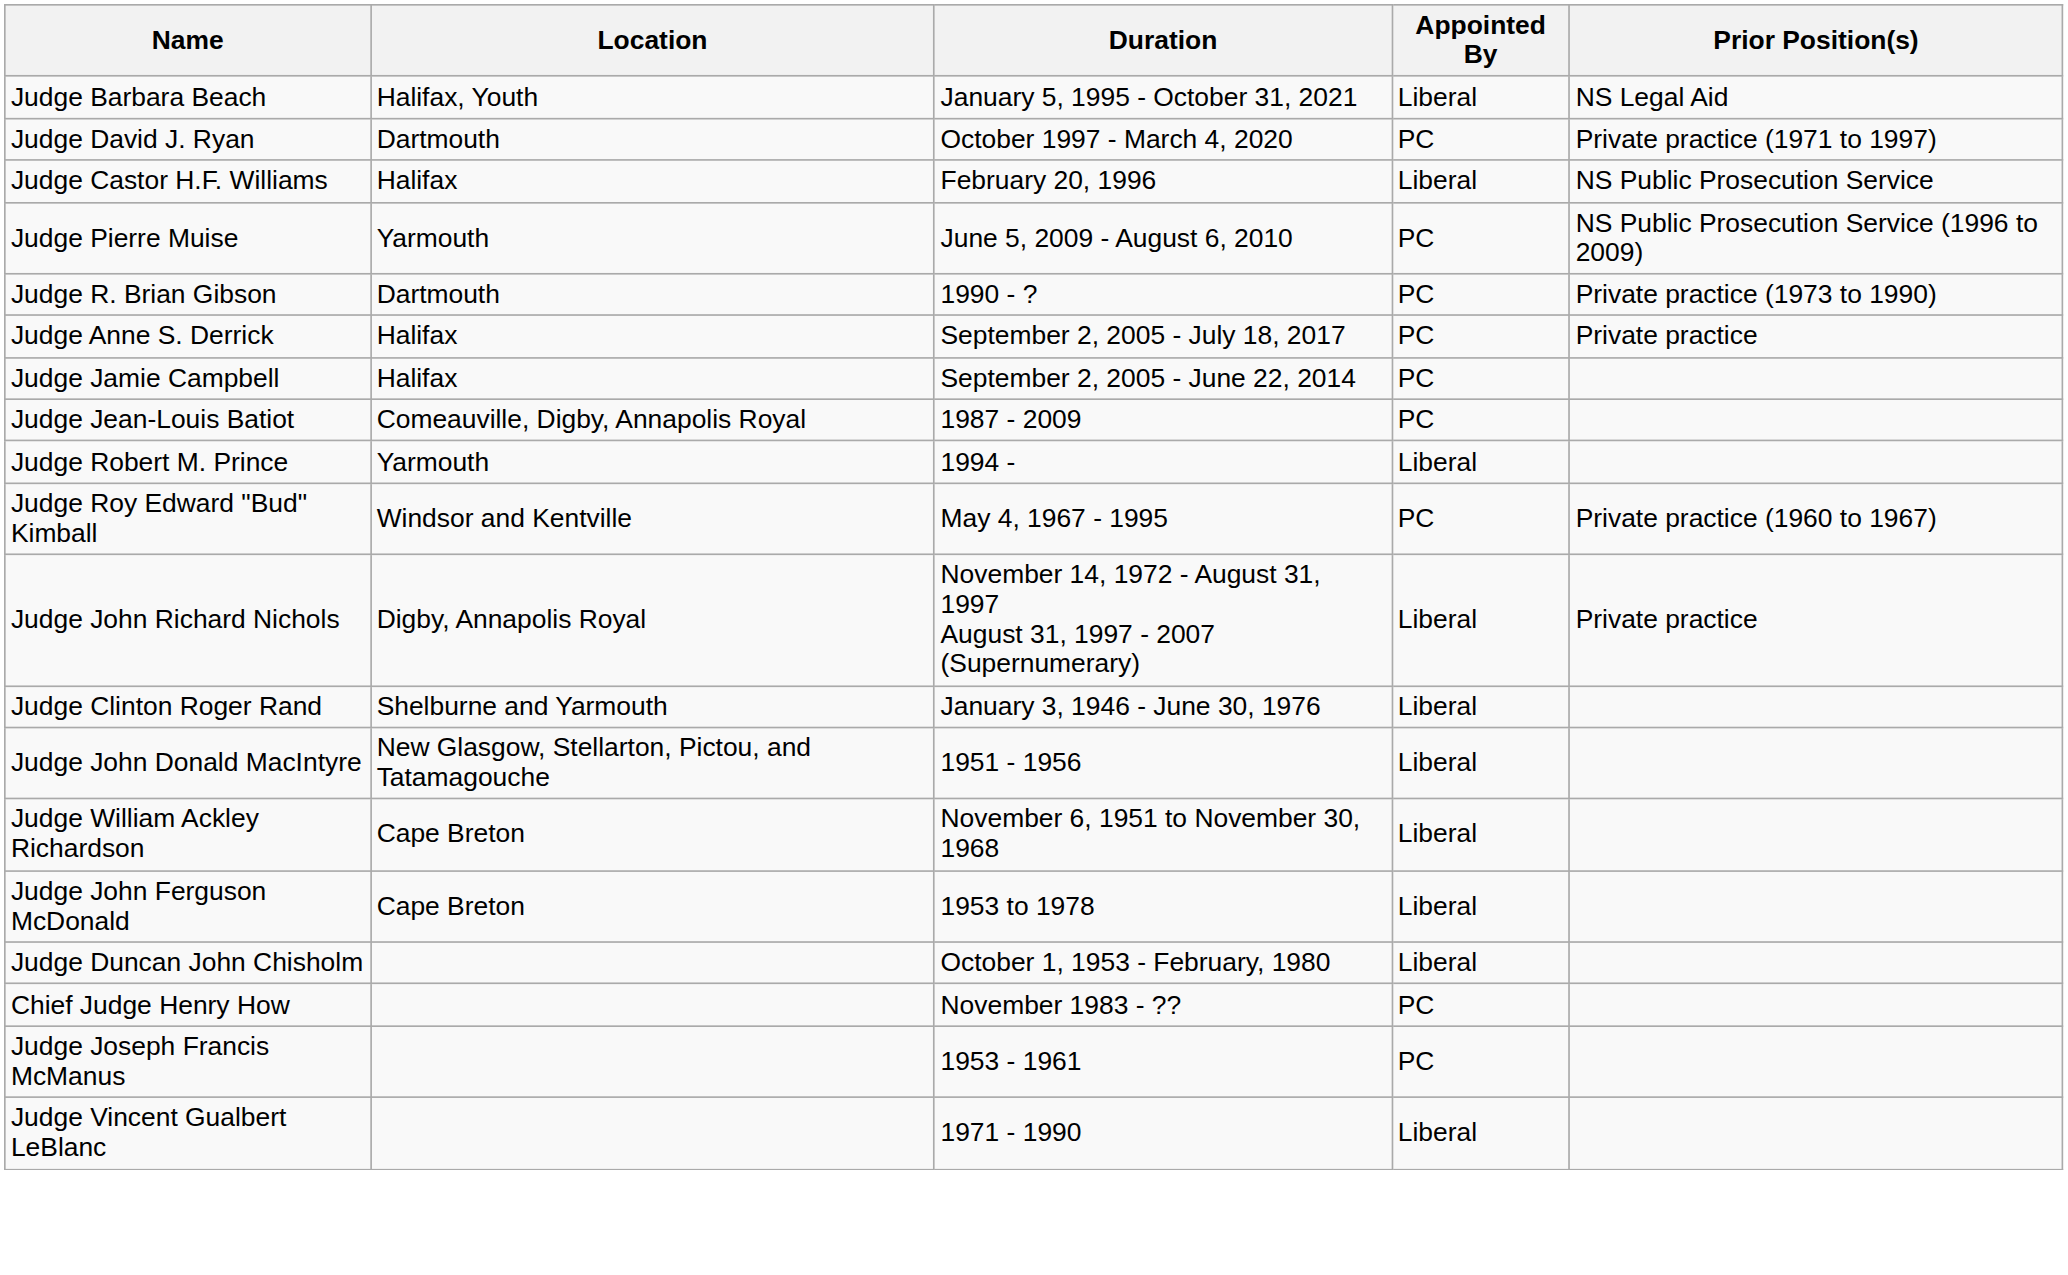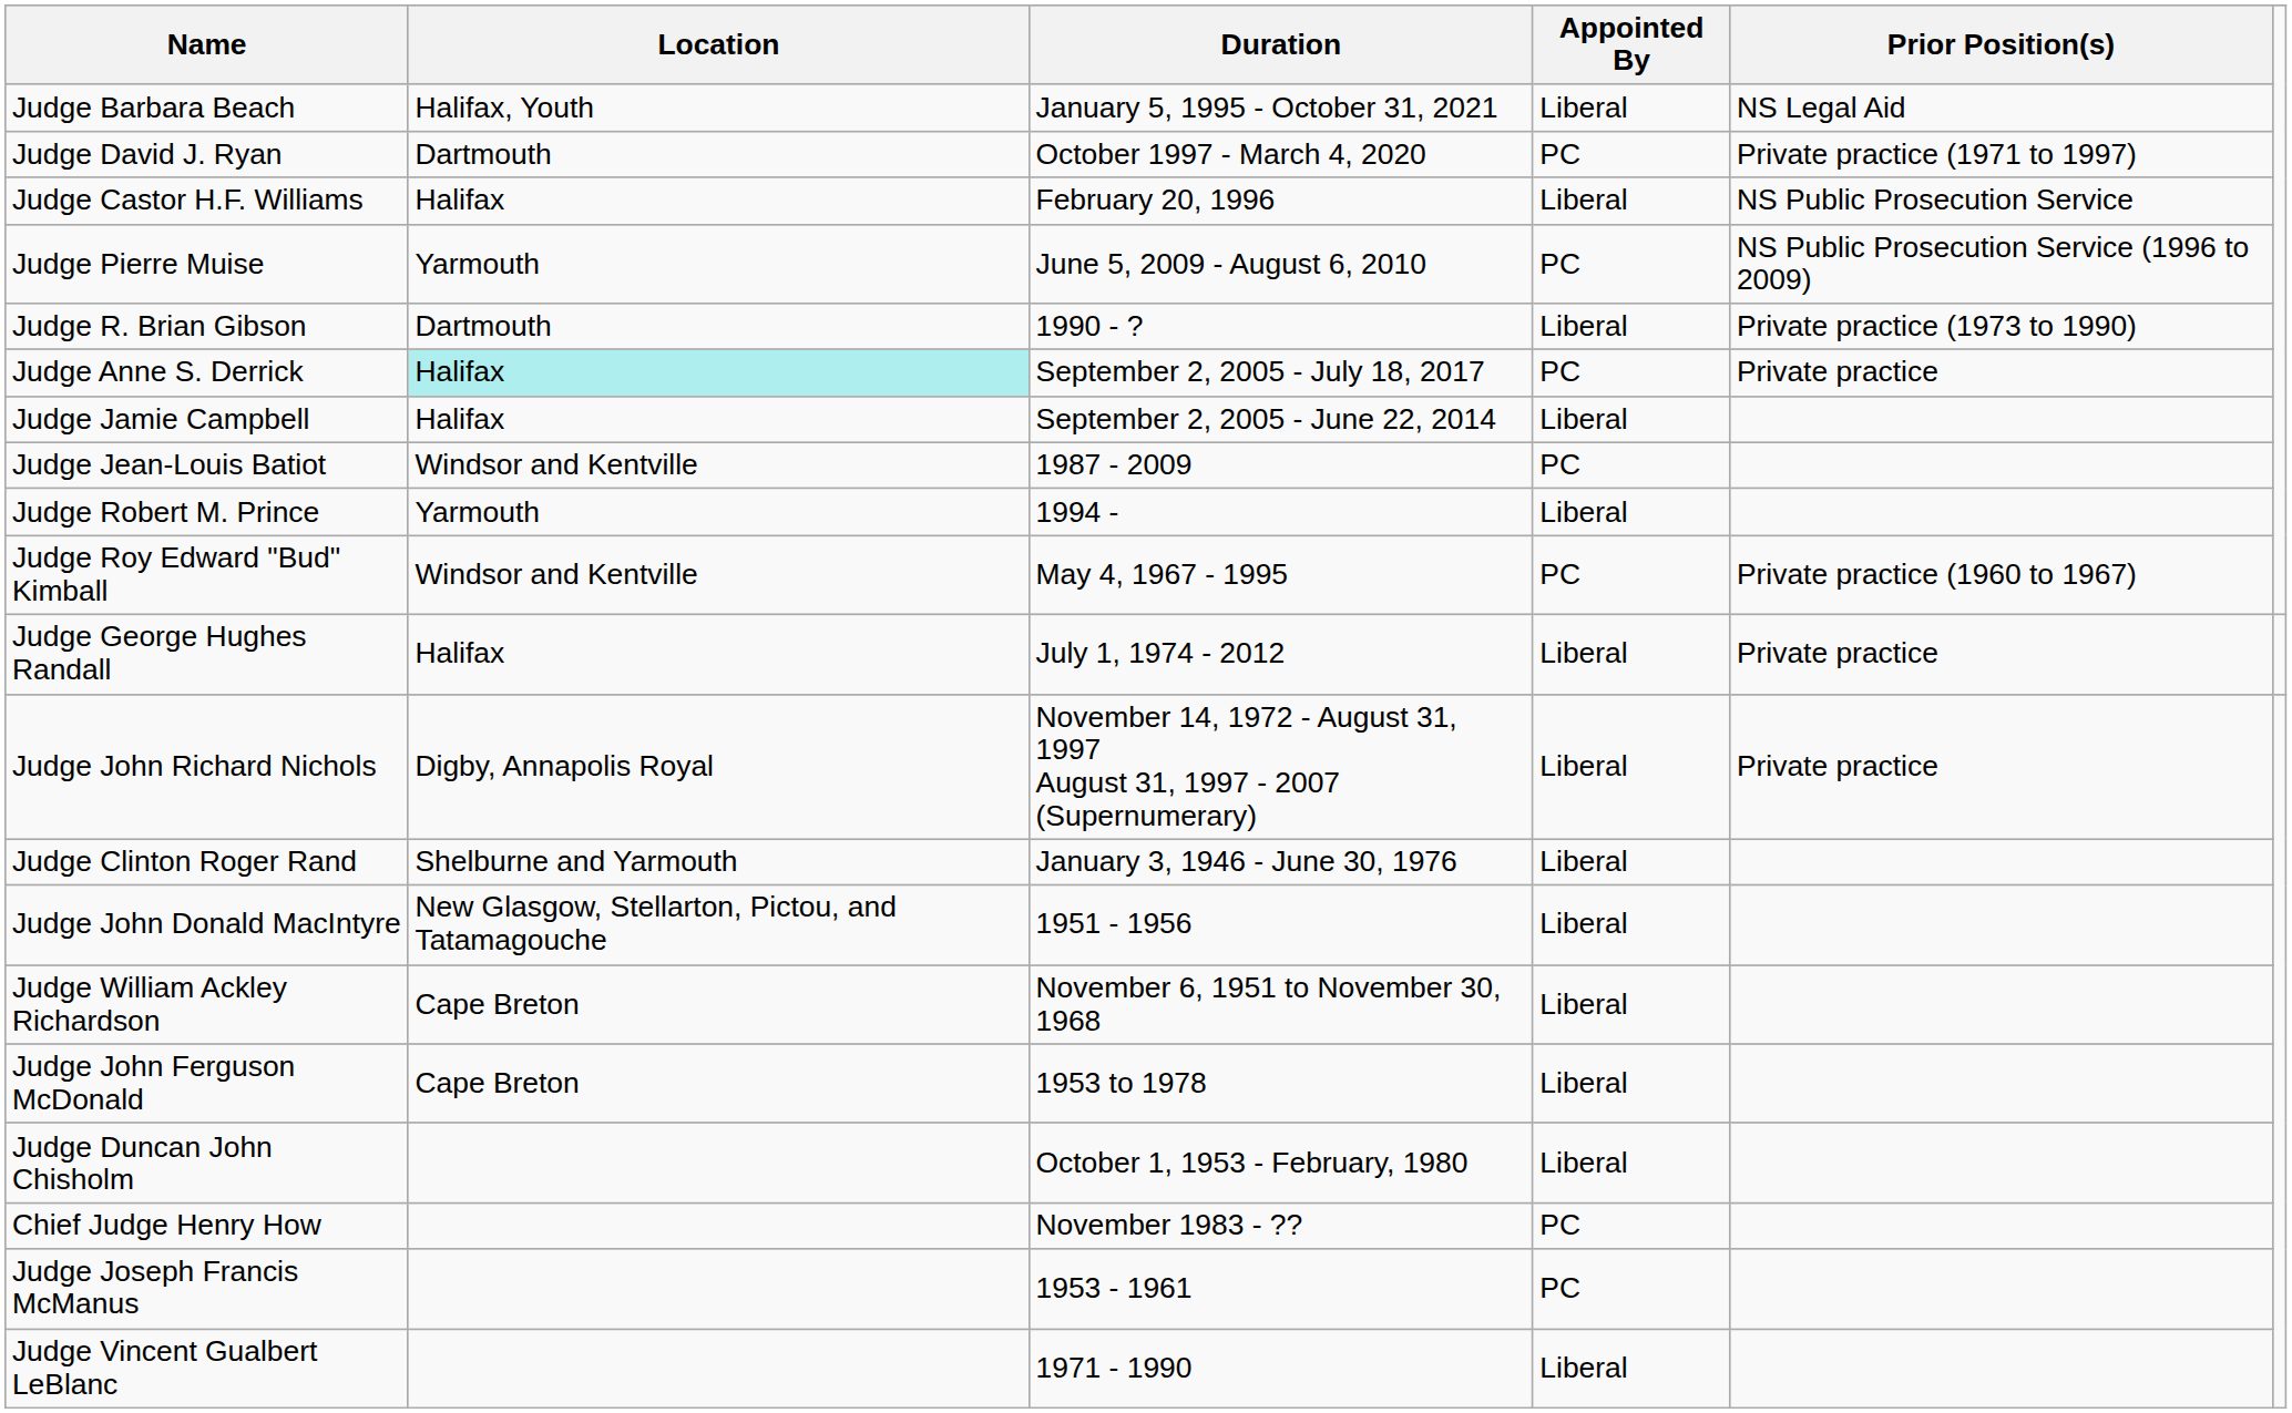 <table class="wikitable sortable">
 <tr>
 <th>Name</th>
 <th>Location</th>
 <th>Duration</th>
 <th>Appointed By</th>
 <th>Prior Position(s)</th>
 </tr>
 <tr>
 <td>Judge Barbara Beach</td>
 <td>Halifax, Youth</td>
 <td>January 5, 1995 - October 31, 2021</td>
 <td>Liberal</td>
 <td>NS Legal Aid</td>
 </tr>
 <tr>
 <td>Judge David J. Ryan</td>
 <td>Dartmouth</td>
 <td>October 1997 - March 4, 2020</td>
 <td>PC</td>
 <td>Private practice (1971 to 1997)</td>
 </tr>
 <tr>
 <td>Judge Castor H.F. Williams</td>
 <td>Halifax</td>
 <td>February 20, 1996</td>
 <td>Liberal</td>
 <td>NS Public Prosecution Service</td>
 </tr>
 <tr>
 <td>Judge Pierre Muise</td>
 <td>Yarmouth</td>
 <td>June 5, 2009 - August 6, 2010</td>
 <td>PC</td>
 <td>NS Public Prosecution Service (1996 to 2009)</td>
 </tr>
 <tr>
 <td>Judge R. Brian Gibson</td>
 <td>Dartmouth</td>
 <td>1990 - ?</td>
-<td>PC</td>
+<td>Liberal</td>
 <td>Private practice (1973 to 1990)</td>
 </tr>
 <tr>
 <td>Judge Anne S. Derrick </td>
-<td>Halifax</td>
+<td style="background: paleturquoise;">Halifax</td>
 <td>September 2, 2005 - July 18, 2017</td>
 <td>PC</td>
 <td>Private practice</td>
 </tr>
 <tr>
 <td>Judge Jamie Campbell</td>
 <td>Halifax</td>
 <td>September 2, 2005 - June 22, 2014</td>
-<td>PC</td>
+<td>Liberal</td>
 <td></td>
 </tr>
 <tr>
 <td>Judge Jean-Louis Batiot</td>
-<td>Comeauville, Digby, Annapolis Royal</td>
+<td>Windsor and Kentville</td>
 <td>1987 - 2009</td>
 <td>PC</td>
 <td></td>
 </tr>
 <tr>
 <td>Judge Robert M. Prince</td>
 <td>Yarmouth</td>
 <td>1994 -</td>
 <td>Liberal</td>
 <td></td>
 </tr>
 <tr>
 <td>Judge Roy Edward "Bud" Kimball</td>
 <td>Windsor and Kentville</td>
 <td>May 4, 1967 - 1995</td>
 <td>PC</td>
 <td>Private practice (1960 to 1967)</td>
+</tr>
+<tr>
+<td>Judge George Hughes Randall</td>
+<td>Halifax</td>
+<td>July 1, 1974 - 2012</td>
+<td>Liberal</td>
+<td>Private practice</td>
+<td></td>
 </tr>
 <tr>
 <td>Judge John Richard Nichols</td>
 <td>Digby, Annapolis Royal</td>
 <td>November 14, 1972 - August 31, 1997<br>August 31, 1997 - 2007 (Supernumerary)</td>
 <td>Liberal</td>
 <td>Private practice</td>
 </tr>
 <tr>
 <td>Judge Clinton Roger Rand </td>
 <td>Shelburne and Yarmouth</td>
 <td>January 3, 1946 - June 30, 1976</td>
 <td>Liberal</td>
 <td></td>
 </tr>
 <tr>
 <td>Judge John Donald MacIntyre</td>
 <td>New Glasgow, Stellarton, Pictou, and Tatamagouche</td>
 <td>1951 - 1956</td>
 <td>Liberal</td>
 <td></td>
 </tr>
 <tr>
 <td>Judge William Ackley Richardson</td>
 <td>Cape Breton</td>
 <td>November 6, 1951 to November 30, 1968</td>
 <td>Liberal</td>
 <td></td>
 </tr>
 <tr>
 <td>Judge John Ferguson McDonald</td>
 <td>Cape Breton</td>
 <td>1953 to 1978</td>
 <td>Liberal</td>
 <td></td>
 </tr>
 <tr>
 <td>Judge Duncan John Chisholm </td>
 <td></td>
 <td>October 1, 1953 - February, 1980</td>
 <td>Liberal</td>
 <td></td>
 </tr>
 <tr>
 <td>Chief Judge Henry How</td>
 <td></td>
 <td>November 1983 - ??</td>
 <td>PC</td>
 <td></td>
 </tr>
 <tr>
 <td>Judge Joseph Francis McManus</td>
 <td></td>
 <td>1953 - 1961</td>
 <td>PC</td>
 <td></td>
 </tr>
 <tr>
 <td>Judge Vincent Gualbert LeBlanc</td>
 <td></td>
 <td>1971 - 1990</td>
 <td>Liberal</td>
 <td></td>
 </tr>
 </table>
